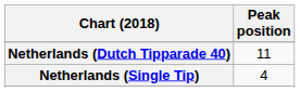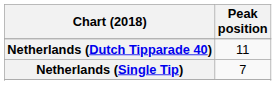 <table class="wikitable sortable plainrowheaders" style="text-align:center">
 <tr>
 <th scope="col">Chart (2018)</th>
 <th scope="col">Peak<br> position</th>
 </tr>
 <tr>
 </tr>
 <tr>
 </tr>
 <tr>
 </tr>
 <tr>
 </tr>
 <tr>
 </tr>
 <tr>
 </tr>
 <tr>
 </tr>
 <tr>
 <th scope="row">Netherlands (<a href='#'>Dutch Tipparade 40</a>)</th>
 <td>11</td>
 </tr>
 <tr>
 <th scope="row">Netherlands (<a href='#'>Single Tip</a>)</th>
-<td>4</td>
+<td>7</td>
 </tr>
 <tr>
 </tr>
 <tr>
 </tr>
 <tr>
 </tr>
 <tr>
 </tr>
 </table>
